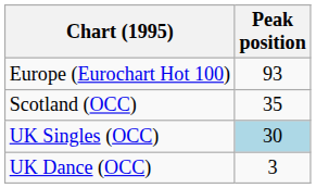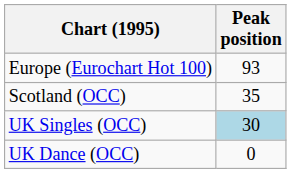 <table class="wikitable sortable">
 <tr>
 <th>Chart (1995)</th>
 <th>Peak<br>position</th>
 </tr>
 <tr>
 <td>Europe (<a href='#'>Eurochart Hot 100</a>)</td>
 <td align="center">93</td>
 </tr>
 <tr>
 <td>Scotland (<a href='#'>OCC</a>)</td>
 <td align="center">35</td>
 </tr>
 <tr>
 <td><a href='#'>UK Singles</a> (<a href='#'>OCC</a>)</td>
 <td align="center" style="background: lightblue;">30</td>
 </tr>
 <tr>
 <td><a href='#'>UK Dance</a> (<a href='#'>OCC</a>)</td>
-<td align="center">3</td>
+<td align="center">0</td>
 </tr>
 </table>
